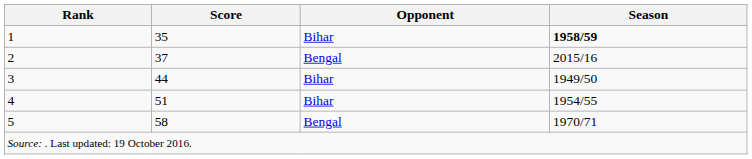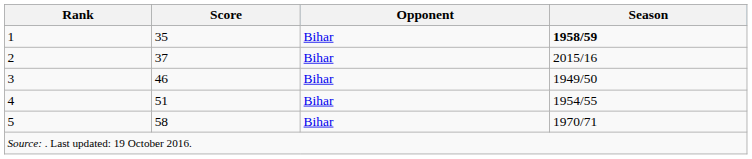 <table class="wikitable" width=70%>
 <tr bgcolor=#87cef>
 <th>Rank</th>
 <th>Score</th>
 <th>Opponent</th>
 <th>Season</th>
 </tr>
 <tr>
 <td>1</td>
 <td>35</td>
 <td><a href='#'>Bihar</a></td>
 <td><strong>1958/59</strong></td>
 </tr>
 <tr>
 <td>2</td>
 <td>37</td>
-<td><a href='#'>Bengal</a></td>
+<td><a href='#'>Bihar</a></td>
 <td>2015/16</td>
 </tr>
 <tr>
 <td>3</td>
-<td>44</td>
+<td>46</td>
 <td><a href='#'>Bihar</a></td>
 <td>1949/50</td>
 </tr>
 <tr>
 <td>4</td>
 <td>51</td>
 <td><a href='#'>Bihar</a></td>
 <td>1954/55</td>
 </tr>
 <tr>
 <td>5</td>
 <td>58</td>
-<td><a href='#'>Bengal</a></td>
+<td><a href='#'>Bihar</a></td>
 <td>1970/71</td>
 </tr>
 <tr>
 <td colspan=4><small><em>Source: </em>. Last updated: 19 October 2016.</small></td>
 </tr>
 </table>
